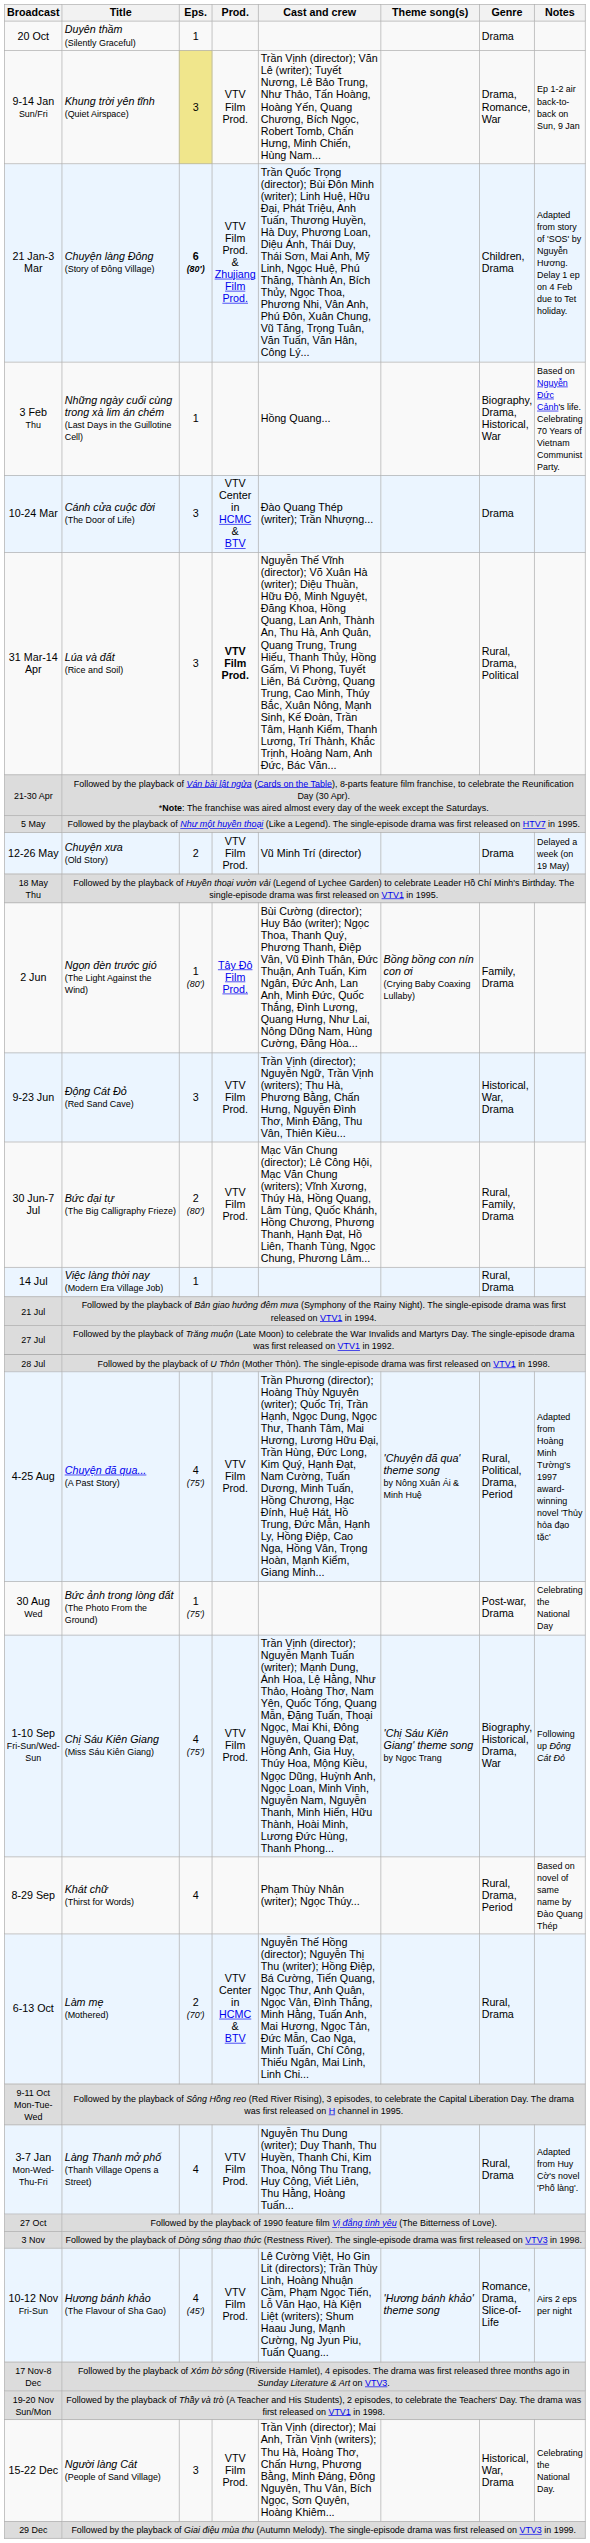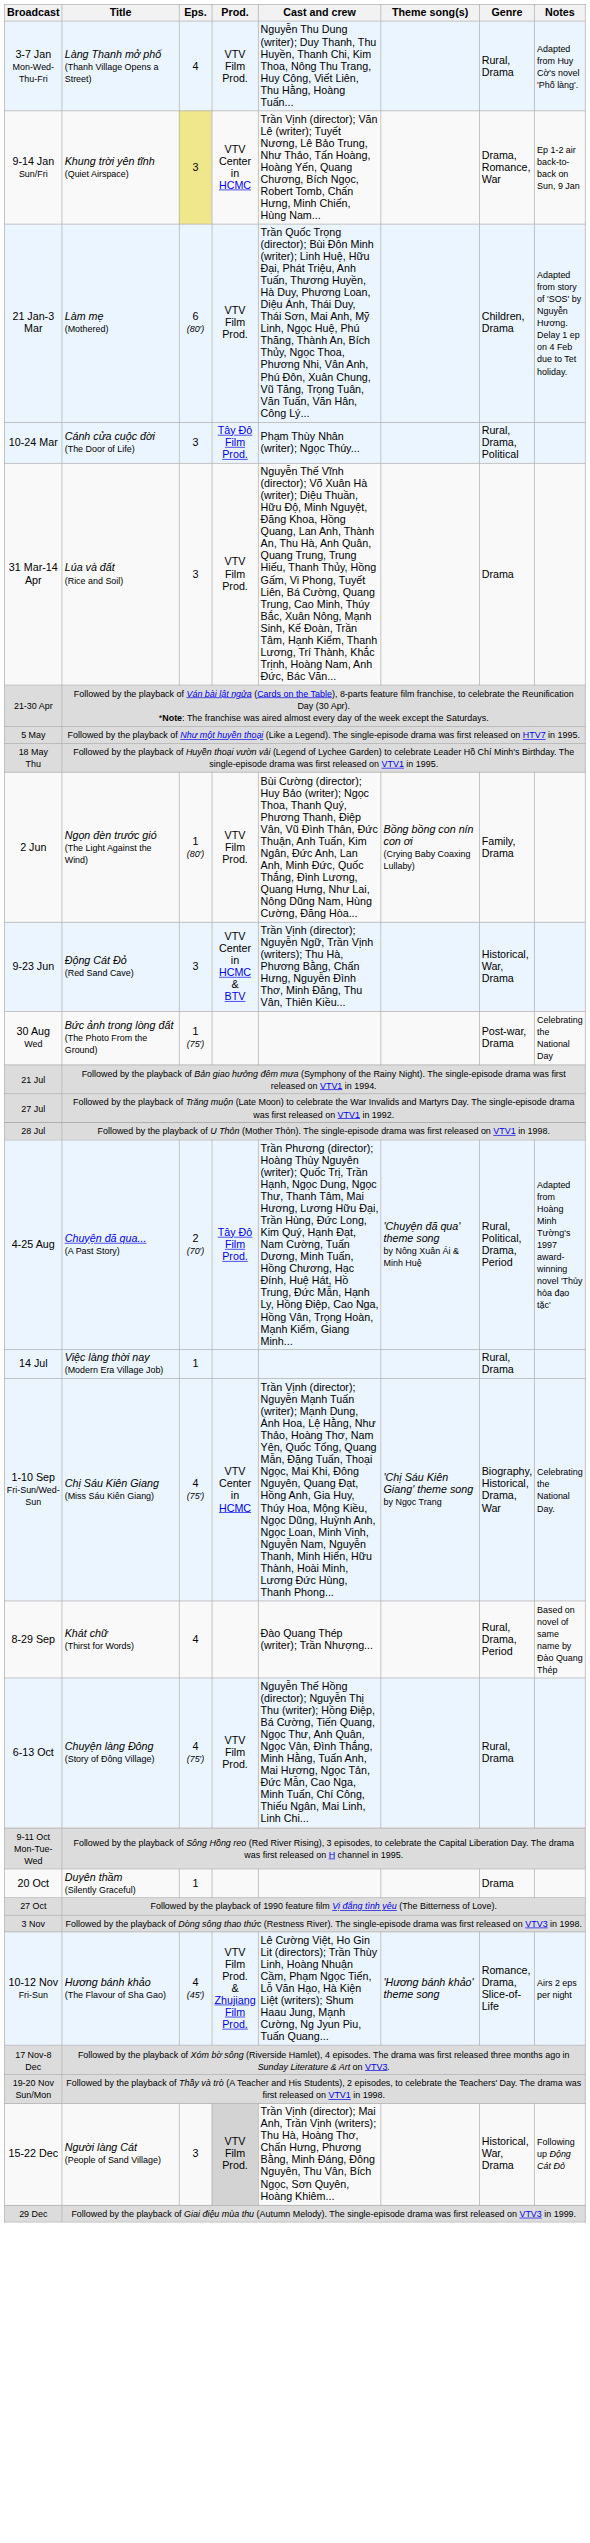 <table class="wikitable sortable">
 <tr>
 <th style="width:10%;">Broadcast</th>
 <th style="width:24%;">Title</th>
 <th style="width:6%;">Eps.</th>
 <th style="width:5%;">Prod.</th>
 <th style="width:25%;">Cast and crew</th>
 <th style="width:20%;">Theme song(s)</th>
 <th style="width:5%;">Genre</th>
 <th style="width:5%;">Notes</th>
 </tr>
-<tr>
-<td style="text-align:center;">20 Oct</td>
-<td><em>Duyên thầm</em> <br><small>(Silently Graceful)</small></td>
-<td style="text-align:center;">1</td>
-<td style="text-align:center;"></td>
+<tr ---- bgcolor="#ebf5ff">
+<td style="text-align:center;">3-7 Jan <br><small>Mon-Wed-Thu-Fri</small><br></td>
+<td><em>Làng Thanh mở phố</em> <br><small>(Thanh Village Opens a Street)</small></td>
+<td style="text-align:center;">4</td>
+<td style="text-align:center;">VTV Film Prod.</td>
+<td>Nguyễn Thu Dung (writer); Duy Thanh, Thu Huyền, Thanh Chi, Kim Thoa, Nông Thu Trang, Huy Công, Viết Liên, Thu Hằng, Hoàng Tuấn...</td>
 <td></td>
-<td></td>
-<td>Drama</td>
-<td></td>
+<td>Rural, Drama</td>
+<td><small>Adapted from Huy Cờ's novel 'Phố làng'.</small></td>
 </tr>
 <tr>
 <td style="text-align:center;">9-14 Jan <br><small>Sun/Fri</small><br></td>
 <td><em>Khung trời yên tĩnh</em> <br><small>(Quiet Airspace)</small></td>
 <td style="background: khaki; text-align:center;">3</td>
-<td style="text-align:center;">VTV Film Prod.</td>
+<td style="text-align:center;">VTV Center in <a href='#'>HCMC</a></td>
 <td>Trần Vịnh (director); Văn Lê (writer); Tuyết Nương, Lê Bảo Trung, Như Thảo, Tấn Hoàng, Hoàng Yến, Quang Chương, Bích Ngọc, Robert Tomb, Chấn Hưng, Minh Chiến, Hùng Nam...</td>
 <td></td>
 <td>Drama, Romance, War</td>
 <td><small>Ep 1-2 air back-to-back on Sun, 9 Jan</small></td>
 </tr>
 <tr ---- bgcolor="#ebf5ff">
 <td style="text-align:center;">21 Jan-3 Mar<br></td>
-<td><em>Chuyện làng Đông</em> <br><small>(Story of Đông Village)</small></td>
-<td style="text-align:center;"><strong>6<br><small><em>(80′)</em></small></strong></td>
-<td style="text-align:center;">VTV Film Prod.<br>&<br><a href='#'>Zhujiang Film Prod.</a></td>
+<td><em>Làm mẹ</em> <br><small>(Mothered)</small></td>
+<td style="text-align:center;">6<br><small><em>(80′)</em></small></td>
+<td style="text-align:center;">VTV Film Prod.</td>
 <td>Trần Quốc Trọng (director); Bùi Đôn Minh (writer); Linh Huệ, Hữu Đại, Phát Triệu, Anh Tuấn, Thương Huyền, Hà Duy, Phương Loan, Diệu Ánh, Thái Duy, Thái Sơn, Mai Anh, Mỹ Linh, Ngọc Huệ, Phú Thăng, Thành An, Bích Thủy, Ngọc Thoa, Phương Nhi, Vân Anh, Phú Đôn, Xuân Chung, Vũ Tăng, Trọng Tuân, Văn Tuấn, Văn Hân, Công Lý...</td>
 <td></td>
 <td>Children, Drama</td>
 <td><small>Adapted from story of 'SOS' by Nguyễn Hương. Delay 1 ep on 4 Feb due to Tet holiday.</small></td>
 </tr>
-<tr>
-<td style="text-align:center;">3 Feb <br><small>Thu</small><br></td>
-<td><em>Những ngày cuối cùng trong xà lim án chém</em> <br><small>(Last Days in the Guillotine Cell)</small></td>
-<td style="text-align:center;">1</td>
-<td style="text-align:center;"></td>
-<td>Hồng Quang...</td>
-<td></td>
-<td>Biography, Drama, Historical, War</td>
-<td><small>Based on <a href='#'>Nguyễn Đức Cảnh</a>'s life.<br>Celebrating 70 Years of Vietnam Communist Party.</small></td>
-</tr>
 <tr ---- bgcolor="#ebf5ff">
 <td style="text-align:center;">10-24 Mar<br></td>
 <td><em>Cánh cửa cuộc đời</em> <br><small>(The Door of Life)</small></td>
 <td style="text-align:center;">3</td>
-<td style="text-align:center;">VTV Center in <a href='#'>HCMC</a><br>&<br><a href='#'>BTV</a></td>
-<td>Đào Quang Thép (writer); Trần Nhượng...</td>
+<td style="text-align:center;"><a href='#'>Tây Đô Film Prod.</a></td>
+<td>Phạm Thùy Nhân (writer); Ngọc Thúy...</td>
 <td></td>
-<td>Drama</td>
+<td>Rural, Drama, Political</td>
 <td></td>
 </tr>
 <tr>
 <td style="text-align:center;">31 Mar-14 Apr <br></td>
 <td><em>Lúa và đất</em> <br><small>(Rice and Soil)</small></td>
 <td style="text-align:center;">3</td>
-<td style="text-align:center;"><strong>VTV Film Prod.</strong></td>
+<td style="text-align:center;">VTV Film Prod.</td>
 <td>Nguyễn Thế Vĩnh (director); Võ Xuân Hà (writer); Diệu Thuần, Hữu Độ, Minh Nguyệt, Đăng Khoa, Hồng Quang, Lan Anh, Thành An, Thu Hà, Anh Quân, Quang Trung, Trung Hiếu, Thanh Thủy, Hồng Gấm, Vi Phong, Tuyết Liên, Bá Cường, Quang Trung, Cao Minh, Thúy Bắc, Xuân Nông, Mạnh Sinh, Kế Đoàn, Trần Tâm, Hạnh Kiểm, Thanh Lương, Trí Thành, Khắc Trịnh, Hoàng Nam, Anh Đức, Bác Văn...</td>
 <td></td>
-<td>Rural, Drama, Political</td>
+<td>Drama</td>
 <td></td>
 </tr>
 <tr ---- bgcolor="#DCDCDC">
 <td style="text-align:center;"><small>21-30 Apr</small></td>
 <td colspan="7" align=center><small>Followed by the playback of <em><a href='#'>Ván bài lật ngửa</a></em> (<a href='#'>Cards on the Table</a>), 8-parts feature film franchise, to celebrate the Reunification Day (30 Apr).</small><br><small>*<strong>Note</strong>: The franchise was aired almost every day of the week except the Saturdays.</small></td>
 </tr>
 <tr ---- bgcolor="#DCDCDC">
 <td style="text-align:center;"><small>5 May</small></td>
 <td colspan="7" align=center><small>Followed by the playback of <em><a href='#'>Như một huyền thoại</a></em> (Like a Legend). The single-episode drama was first released on <a href='#'>HTV7</a> in 1995.</small></td>
 </tr>
-<tr ---- bgcolor="#ebf5ff">
-<td style="text-align:center;">12-26 May<br></td>
-<td><em>Chuyện xưa</em> <br><small>(Old Story)</small></td>
-<td style="text-align:center;">2</td>
-<td style="text-align:center;">VTV Film Prod.</td>
-<td>Vũ Minh Trí (director)</td>
-<td></td>
-<td>Drama</td>
-<td><small>Delayed a week (on 19 May)</small></td>
-</tr>
 <tr ---- bgcolor="#DCDCDC">
 <td style="text-align:center;"><small>18 May</small><br><small>Thu</small></td>
 <td colspan="7" align=center><small>Followed by the playback of <em>Huyền thoại vườn vải</em> (Legend of Lychee Garden) to celebrate Leader Hồ Chí Minh's Birthday. The single-episode drama was first released on <a href='#'>VTV1</a> in 1995.</small></td>
 </tr>
 <tr>
 <td style="text-align:center;">2 Jun<br></td>
 <td><em>Ngọn đèn trước gió</em> <br><small>(The Light Against the Wind)</small></td>
 <td style="text-align:center;">1<br><small><em>(80′)</em></small></td>
-<td style="text-align:center;"><a href='#'>Tây Đô Film Prod.</a></td>
+<td style="text-align:center;">VTV Film Prod.</td>
 <td>Bùi Cường (director); Huy Bảo (writer); Ngọc Thoa, Thanh Quý, Phương Thanh, Điệp Vân, Vũ Đình Thân, Đức Thuận, Anh Tuấn, Kim Ngân, Đức Anh, Lan Anh, Minh Đức, Quốc Thắng, Đình Lương, Quang Hưng, Như Lai, Nông Dũng Nam, Hùng Cường, Đăng Hòa...</td>
 <td><em>Bồng bồng con nín con ơi</em><br><small>(Crying Baby Coaxing Lullaby)</small></td>
 <td>Family, Drama</td>
 <td></td>
 </tr>
 <tr ---- bgcolor="#ebf5ff">
 <td style="text-align:center;">9-23 Jun<br></td>
 <td><em>Động Cát Đỏ</em> <br><small>(Red Sand Cave)</small></td>
 <td style="text-align:center;">3</td>
-<td style="text-align:center;">VTV Film Prod.</td>
+<td style="text-align:center;">VTV Center in <a href='#'>HCMC</a><br>&<br><a href='#'>BTV</a></td>
 <td>Trần Vịnh (director); Nguyễn Ngữ, Trần Vịnh (writers); Thu Hà, Phương Bằng, Chấn Hưng, Nguyễn Đình Thơ, Minh Đăng, Thu Vân, Thiên Kiều...</td>
 <td></td>
 <td>Historical, War, Drama</td>
 <td></td>
 </tr>
 <tr>
-<td style="text-align:center;">30 Jun-7 Jul<br></td>
-<td><em>Bức đại tự</em> <br><small>(The Big Calligraphy Frieze)</small></td>
-<td style="text-align:center;">2<br><small><em>(80′)</em></small></td>
-<td style="text-align:center;">VTV Film Prod.</td>
-<td>Mạc Văn Chung (director); Lê Công Hội, Mạc Văn Chung (writers); Vĩnh Xương, Thúy Hà, Hồng Quang, Lâm Tùng, Quốc Khánh, Hồng Chương, Phương Thanh, Hạnh Đạt, Hồ Liên, Thanh Tùng, Ngọc Chung, Phương Lâm...</td>
-<td></td>
-<td>Rural, Family, Drama</td>
-<td></td>
-</tr>
-<tr ---- bgcolor="#ebf5ff">
-<td style="text-align:center;">14 Jul<br></td>
-<td><em>Việc làng thời nay</em> <br><small>(Modern Era Village Job)</small></td>
-<td style="text-align:center;">1</td>
+<td style="text-align:center;">30 Aug<br><small>Wed</small><br></td>
+<td><em>Bức ảnh trong lòng đất</em> <br><small>(The Photo From the Ground)</small></td>
+<td style="text-align:center;">1<br><small><em>(75′)</em></small></td>
 <td style="text-align:center;"></td>
 <td></td>
 <td></td>
-<td>Rural, Drama</td>
-<td></td>
+<td>Post-war, Drama</td>
+<td><small>Celebrating the National Day</small></td>
 </tr>
 <tr ---- bgcolor="#DCDCDC">
 <td style="text-align:center;"><small>21 Jul</small></td>
 <td colspan="7" align=center><small>Followed by the playback of <em>Bản giao hưởng đêm mưa</em> (Symphony of the Rainy Night). The single-episode drama was first released on <a href='#'>VTV1</a> in 1994.</small></td>
 </tr>
 <tr ---- bgcolor="#DCDCDC">
 <td style="text-align:center;"><small>27 Jul</small></td>
 <td colspan="7" align=center><small>Followed by the playback of <em>Trăng muộn</em> (Late Moon) to celebrate the War Invalids and Martyrs Day. The single-episode drama was first released on <a href='#'>VTV1</a> in 1992.</small></td>
 </tr>
 <tr>
 </tr>
 <tr ---- bgcolor="#DCDCDC">
 <td style="text-align:center;"><small>28 Jul</small></td>
 <td colspan="7" align=center><small>Followed by the playback of <em>U Thỏn</em> (Mother Thỏn). The single-episode drama was first released on <a href='#'>VTV1</a> in 1998.</small></td>
 </tr>
 <tr ---- bgcolor="#ebf5ff">
 <td style="text-align:center;">4-25 Aug<br></td>
 <td><em><a href='#'>Chuyện đã qua...</a></em> <br><small>(A Past Story)</small></td>
-<td style="text-align:center;">4<br><small><em>(75′)</em></small></td>
-<td style="text-align:center;">VTV Film Prod.</td>
+<td style="text-align:center;">2<br><small><em>(70′)</em></small></td>
+<td style="text-align:center;"><a href='#'>Tây Đô Film Prod.</a></td>
 <td>Trần Phương (director); Hoàng Thùy Nguyên (writer); Quốc Trị, Trần Hạnh, Ngọc Dung, Ngọc Thư, Thanh Tâm, Mai Hương, Lương Hữu Đại, Trần Hùng, Đức Long, Kim Quý, Hạnh Đạt, Nam Cường, Tuấn Dương, Minh Tuấn, Hồng Chương, Hạc Đính, Huệ Hát, Hồ Trung, Đức Mẫn, Hạnh Ly, Hồng Điệp, Cao Nga, Hồng Vân, Trọng Hoàn, Mạnh Kiểm, Giang Minh...</td>
 <td><em> 'Chuyện đã qua' theme song</em><br><small>by Nông Xuân Ái & Minh Huệ</small></td>
 <td>Rural, Political, Drama, Period</td>
 <td><small>Adapted from Hoàng Minh Tường's 1997 award-winning novel 'Thủy hỏa đạo tặc'</small></td>
 </tr>
-<tr>
-<td style="text-align:center;">30 Aug<br><small>Wed</small><br></td>
-<td><em>Bức ảnh trong lòng đất</em> <br><small>(The Photo From the Ground)</small></td>
-<td style="text-align:center;">1<br><small><em>(75′)</em></small></td>
+<tr ---- bgcolor="#ebf5ff">
+<td style="text-align:center;">14 Jul<br></td>
+<td><em>Việc làng thời nay</em> <br><small>(Modern Era Village Job)</small></td>
+<td style="text-align:center;">1</td>
 <td style="text-align:center;"></td>
 <td></td>
 <td></td>
-<td>Post-war, Drama</td>
-<td><small>Celebrating the National Day</small></td>
+<td>Rural, Drama</td>
+<td></td>
 </tr>
 <tr ---- bgcolor="#ebf5ff">
 <td style="text-align:center;">1-10 Sep<br><small>Fri-Sun/Wed-Sun</small><br></td>
 <td><em>Chị Sáu Kiên Giang</em> <br><small>(Miss Sáu Kiên Giang)</small></td>
 <td style="text-align:center;">4<br><small><em>(75′)</em></small></td>
-<td style="text-align:center;">VTV Film Prod.</td>
+<td style="text-align:center;">VTV Center in <a href='#'>HCMC</a></td>
 <td>Trần Vịnh (director); Nguyễn Mạnh Tuấn (writer); Mạnh Dung, Ánh Hoa, Lệ Hằng, Như Thảo, Hoàng Thơ, Nam Yên, Quốc Tống, Quang Mẫn, Đặng Tuấn, Thoại Ngọc, Mai Khi, Đông Nguyên, Quang Đạt, Hồng Anh, Gia Huy, Thúy Hoa, Mộng Kiều, Ngọc Dũng, Huỳnh Anh, Ngọc Loan, Minh Vinh, Nguyễn Nam, Nguyễn Thanh, Minh Hiển, Hữu Thành, Hoài Minh, Lương Đức Hùng, Thanh Phong...</td>
 <td><em> 'Chị Sáu Kiên Giang' theme song</em><br><small>by Ngọc Trang</small></td>
 <td>Biography, Historical, Drama, War</td>
-<td><small>Following up <em>Động Cát Đỏ</em></small></td>
+<td><small>Celebrating the National Day.</small></td>
 </tr>
 <tr>
 <td style="text-align:center;">8-29 Sep<br></td>
 <td><em>Khát chữ</em> <br><small>(Thirst for Words)</small></td>
 <td style="text-align:center;">4</td>
 <td style="text-align:center;"></td>
-<td>Phạm Thùy Nhân (writer); Ngọc Thúy...</td>
+<td>Đào Quang Thép (writer); Trần Nhượng...</td>
 <td></td>
 <td>Rural, Drama, Period</td>
 <td><small>Based on novel of same name by Đào Quang Thép</small></td>
 </tr>
 <tr ---- bgcolor="#ebf5ff">
 <td style="text-align:center;">6-13 Oct<br></td>
-<td><em>Làm mẹ</em> <br><small>(Mothered)</small></td>
-<td style="text-align:center;">2<br><small><em>(70′)</em></small></td>
-<td style="text-align:center;">VTV Center in <a href='#'>HCMC</a><br>&<br><a href='#'>BTV</a></td>
+<td><em>Chuyện làng Đông</em> <br><small>(Story of Đông Village)</small></td>
+<td style="text-align:center;">4<br><small><em>(75′)</em></small></td>
+<td style="text-align:center;">VTV Film Prod.</td>
 <td>Nguyễn Thế Hồng (director); Nguyễn Thị Thu (writer); Hồng Điệp, Bá Cường, Tiến Quang, Ngọc Thư, Anh Quân, Ngọc Vân, Đình Thắng, Minh Hằng, Tuấn Anh, Mai Hương, Ngọc Tản, Đức Mẫn, Cao Nga, Minh Tuấn, Chí Công, Thiếu Ngân, Mai Linh, Linh Chi...</td>
 <td></td>
 <td>Rural, Drama</td>
 <td></td>
 </tr>
 <tr ---- bgcolor="#DCDCDC">
 <td style="text-align:center;"><small>9-11 Oct</small><br><small>Mon-Tue-Wed</small></td>
 <td colspan="7" align=center><small>Followed by the playback of <em>Sông Hồng reo</em> (Red River Rising), 3 episodes, to celebrate the Capital Liberation Day. The drama was first released on <a href='#'>H</a> channel in 1995.</small></td>
 </tr>
-<tr ---- bgcolor="#ebf5ff">
-<td style="text-align:center;">3-7 Jan <br><small>Mon-Wed-Thu-Fri</small><br></td>
-<td><em>Làng Thanh mở phố</em> <br><small>(Thanh Village Opens a Street)</small></td>
-<td style="text-align:center;">4</td>
-<td style="text-align:center;">VTV Film Prod.</td>
-<td>Nguyễn Thu Dung (writer); Duy Thanh, Thu Huyền, Thanh Chi, Kim Thoa, Nông Thu Trang, Huy Công, Viết Liên, Thu Hằng, Hoàng Tuấn...</td>
+<tr>
+<td style="text-align:center;">20 Oct</td>
+<td><em>Duyên thầm</em> <br><small>(Silently Graceful)</small></td>
+<td style="text-align:center;">1</td>
+<td style="text-align:center;"></td>
 <td></td>
-<td>Rural, Drama</td>
-<td><small>Adapted from Huy Cờ's novel 'Phố làng'.</small></td>
+<td></td>
+<td>Drama</td>
+<td></td>
 </tr>
 <tr ---- bgcolor="#DCDCDC">
 <td style="text-align:center;"><small>27 Oct</small></td>
 <td colspan="7" align=center><small>Followed by the playback of 1990 feature film <em><a href='#'>Vị đắng tình yêu</a></em> (The Bitterness of Love).</small></td>
 </tr>
 <tr ---- bgcolor="#DCDCDC">
 <td style="text-align:center;"><small>3 Nov</small></td>
 <td colspan="7" align=center><small>Followed by the playback of <em>Dòng sông thao thức</em> (Restness River). The single-episode drama was first released on <a href='#'>VTV3</a> in 1998.</small></td>
 </tr>
 <tr ---- bgcolor="#ebf5ff">
 <td style="text-align:center;">10-12 Nov<br><small>Fri-Sun</small><br></td>
 <td><em>Hương bánh khảo</em> <br><small>(The Flavour of Sha Gao)</small></td>
 <td style="text-align:center;">4<br><small><em>(45′)</em></small></td>
-<td style="text-align:center;">VTV Film Prod.</td>
+<td style="text-align:center;">VTV Film Prod.<br>&<br><a href='#'>Zhujiang Film Prod.</a></td>
 <td>Lê Cường Việt, Ho Gin Lit (directors); Trần Thùy Linh, Hoàng Nhuận Cầm, Phạm Ngọc Tiến, Lỗ Văn Hạo, Hà Kiện Liệt (writers); Shum Haau Jung, Mạnh Cường, Ng Jyun Piu, Tuấn Quang...</td>
 <td><em> 'Hương bánh khảo' theme song</em></td>
 <td>Romance, Drama, Slice-of-Life</td>
 <td><small>Airs 2 eps per night</small></td>
 </tr>
 <tr ---- bgcolor="#DCDCDC">
 <td style="text-align:center;"><small>17 Nov-8 Dec</small></td>
 <td colspan="7" align=center><small>Followed by the playback of <em>Xóm bờ sông</em> (Riverside Hamlet), 4 episodes. The drama was first released three months ago in <em>Sunday Literature & Art</em> on <a href='#'>VTV3</a>.</small></td>
 </tr>
 <tr ---- bgcolor="#DCDCDC">
 <td style="text-align:center;"><small>19-20 Nov</small><br><small>Sun/Mon</small></td>
 <td colspan="7" align=center><small>Followed by the playback of <em>Thầy và trò</em> (A Teacher and His Students), 2 episodes, to celebrate the Teachers' Day. The drama was first released on <a href='#'>VTV1</a> in 1998.</small></td>
 </tr>
 <tr>
 <td style="text-align:center;">15-22 Dec<br></td>
 <td><em>Người làng Cát</em> <br><small>(People of Sand Village)</small></td>
 <td style="text-align:center;">3</td>
-<td style="text-align:center;">VTV Film Prod.</td>
+<td style="background: lightgrey; text-align:center;">VTV Film Prod.</td>
 <td>Trần Vịnh (director); Mai Anh, Trần Vịnh (writers); Thu Hà, Hoàng Thơ, Chấn Hưng, Phương Bằng, Minh Đáng, Đông Nguyên, Thu Vân, Bích Ngọc, Sơn Quyên, Hoàng Khiêm...</td>
 <td></td>
 <td>Historical, War, Drama</td>
-<td><small>Celebrating the National Day.</small></td>
+<td><small>Following up <em>Động Cát Đỏ</em></small></td>
 </tr>
 <tr ---- bgcolor="#DCDCDC">
 <td style="text-align:center;"><small>29 Dec</small></td>
 <td colspan="7" align=center><small>Followed by the playback of <em>Giai điệu mùa thu</em> (Autumn Melody). The single-episode drama was first released on <a href='#'>VTV3</a> in 1999.</small></td>
 </tr>
 </table>
